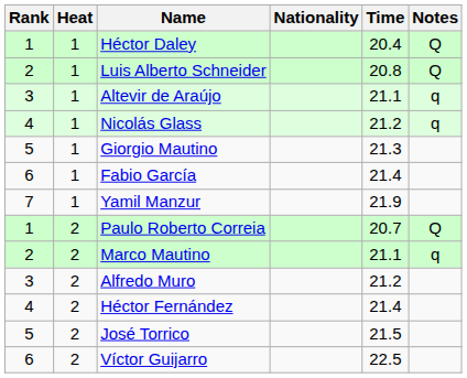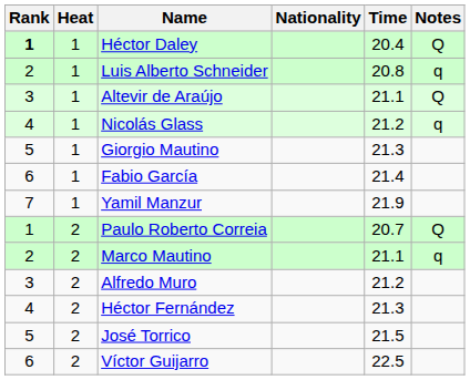 <table class="wikitable sortable" style="text-align:center">
 <tr>
 <th>Rank</th>
 <th>Heat</th>
 <th>Name</th>
 <th>Nationality</th>
 <th>Time</th>
 <th>Notes</th>
 </tr>
 <tr bgcolor=ccffcc>
-<td>1</td>
+<td><strong>1</strong></td>
 <td>1</td>
 <td align=left><a href='#'>Héctor Daley</a></td>
 <td align=left></td>
 <td>20.4</td>
 <td>Q</td>
 </tr>
 <tr bgcolor=ccffcc>
 <td>2</td>
 <td>1</td>
 <td align=left><a href='#'>Luis Alberto Schneider</a></td>
 <td align=left></td>
 <td>20.8</td>
-<td>Q</td>
+<td>q</td>
 </tr>
 <tr bgcolor=ddffdd>
 <td>3</td>
 <td>1</td>
 <td align=left><a href='#'>Altevir de Araújo</a></td>
 <td align=left></td>
 <td>21.1</td>
-<td>q</td>
+<td>Q</td>
 </tr>
 <tr bgcolor=ddffdd>
 <td>4</td>
 <td>1</td>
 <td align=left><a href='#'>Nicolás Glass</a></td>
 <td align=left></td>
 <td>21.2</td>
 <td>q</td>
 </tr>
 <tr>
 <td>5</td>
 <td>1</td>
 <td align=left><a href='#'>Giorgio Mautino</a></td>
 <td align=left></td>
 <td>21.3</td>
 <td></td>
 </tr>
 <tr>
 <td>6</td>
 <td>1</td>
 <td align=left><a href='#'>Fabio García</a></td>
 <td align=left></td>
 <td>21.4</td>
 <td></td>
 </tr>
 <tr>
 <td>7</td>
 <td>1</td>
 <td align=left><a href='#'>Yamil Manzur</a></td>
 <td align=left></td>
 <td>21.9</td>
 <td></td>
 </tr>
 <tr bgcolor=ccffcc>
 <td>1</td>
 <td>2</td>
 <td align=left><a href='#'>Paulo Roberto Correia</a></td>
 <td align=left></td>
 <td>20.7</td>
 <td>Q</td>
 </tr>
 <tr bgcolor=ccffcc>
 <td>2</td>
 <td>2</td>
 <td align=left><a href='#'>Marco Mautino</a></td>
 <td align=left></td>
 <td>21.1</td>
 <td>q</td>
 </tr>
 <tr>
 <td>3</td>
 <td>2</td>
 <td align=left><a href='#'>Alfredo Muro</a></td>
 <td align=left></td>
 <td>21.2</td>
 <td></td>
 </tr>
 <tr>
 <td>4</td>
 <td>2</td>
 <td align=left><a href='#'>Héctor Fernández</a></td>
 <td align=left></td>
-<td>21.4</td>
+<td>21.3</td>
 <td></td>
 </tr>
 <tr>
 <td>5</td>
 <td>2</td>
 <td align=left><a href='#'>José Torrico</a></td>
 <td align=left></td>
 <td>21.5</td>
 <td></td>
 </tr>
 <tr>
 <td>6</td>
 <td>2</td>
 <td align=left><a href='#'>Víctor Guijarro</a></td>
 <td align=left></td>
 <td>22.5</td>
 <td></td>
 </tr>
 </table>
